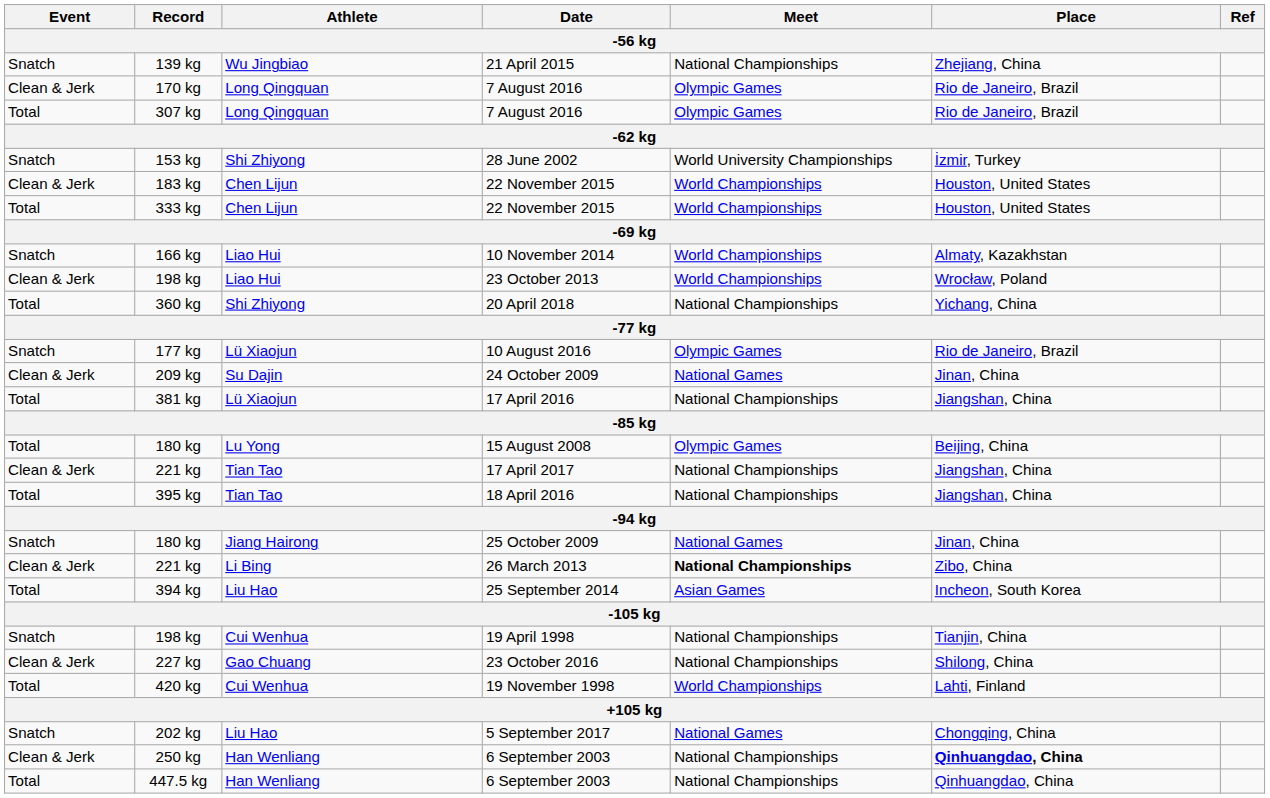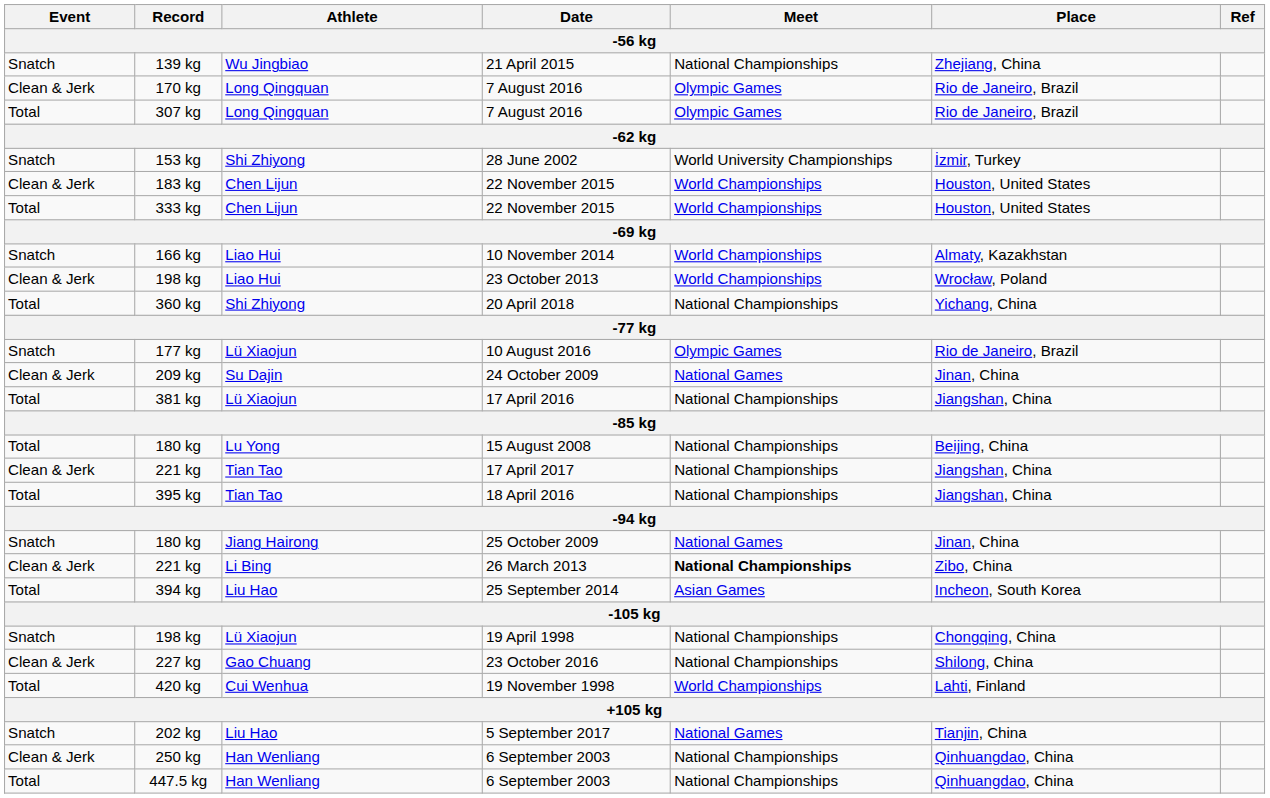 <table class="wikitable" style="font-size:90%; width: 95%;">
 <tr>
 <th width=9%>Event</th>
 <th width=6%>Record</th>
 <th width=18%>Athlete</th>
 <th width=13%>Date</th>
 <th width=18%>Meet</th>
 <th width=20%>Place</th>
 <th width=3%>Ref</th>
 </tr>
 <tr bgcolor="#DDDDDD">
 <th colspan="7">-56 kg</th>
 </tr>
 <tr>
 <td>Snatch</td>
 <td align=center>139 kg</td>
 <td><a href='#'>Wu Jingbiao</a></td>
 <td>21 April 2015</td>
 <td>National Championships</td>
 <td><a href='#'>Zhejiang</a>, China</td>
 <td></td>
 </tr>
 <tr>
 <td>Clean & Jerk</td>
 <td align=center>170 kg</td>
 <td><a href='#'>Long Qingquan</a></td>
 <td>7 August 2016</td>
 <td><a href='#'>Olympic Games</a></td>
 <td><a href='#'>Rio de Janeiro</a>, Brazil</td>
 <td></td>
 </tr>
 <tr>
 <td>Total</td>
 <td align=center>307 kg</td>
 <td><a href='#'>Long Qingquan</a></td>
 <td>7 August 2016</td>
 <td><a href='#'>Olympic Games</a></td>
 <td><a href='#'>Rio de Janeiro</a>, Brazil</td>
 <td></td>
 </tr>
 <tr bgcolor="#DDDDDD">
 <th colspan="7">-62 kg</th>
 </tr>
 <tr>
 <td>Snatch</td>
 <td align=center>153 kg</td>
 <td><a href='#'>Shi Zhiyong</a></td>
 <td>28 June 2002</td>
 <td>World University Championships</td>
 <td><a href='#'>İzmir</a>, Turkey</td>
 <td></td>
 </tr>
 <tr>
 <td>Clean & Jerk</td>
 <td align=center>183 kg</td>
 <td><a href='#'>Chen Lijun</a></td>
 <td>22 November 2015</td>
 <td><a href='#'>World Championships</a></td>
 <td><a href='#'>Houston</a>, United States</td>
 <td></td>
 </tr>
 <tr>
 <td>Total</td>
 <td align=center>333 kg</td>
 <td><a href='#'>Chen Lijun</a></td>
 <td>22 November 2015</td>
 <td><a href='#'>World Championships</a></td>
 <td><a href='#'>Houston</a>, United States</td>
 <td></td>
 </tr>
 <tr bgcolor="#DDDDDD">
 <th colspan="7">-69 kg</th>
 </tr>
 <tr>
 <td>Snatch</td>
 <td align=center>166 kg</td>
 <td><a href='#'>Liao Hui</a></td>
 <td>10 November 2014</td>
 <td><a href='#'>World Championships</a></td>
 <td><a href='#'>Almaty</a>, Kazakhstan</td>
 <td></td>
 </tr>
 <tr>
 <td>Clean & Jerk</td>
 <td align=center>198 kg</td>
 <td><a href='#'>Liao Hui</a></td>
 <td>23 October 2013</td>
 <td><a href='#'>World Championships</a></td>
 <td><a href='#'>Wrocław</a>, Poland</td>
 <td></td>
 </tr>
 <tr>
 <td>Total</td>
 <td align=center>360 kg</td>
 <td><a href='#'>Shi Zhiyong</a></td>
 <td>20 April 2018</td>
 <td>National Championships</td>
 <td><a href='#'>Yichang</a>, China</td>
 <td></td>
 </tr>
 <tr bgcolor="#DDDDDD">
 <th colspan="7">-77 kg</th>
 </tr>
 <tr>
 <td>Snatch</td>
 <td align=center>177 kg</td>
 <td><a href='#'>Lü Xiaojun</a></td>
 <td>10 August 2016</td>
 <td><a href='#'>Olympic Games</a></td>
 <td><a href='#'>Rio de Janeiro</a>, Brazil</td>
 <td></td>
 </tr>
 <tr>
 <td>Clean & Jerk</td>
 <td align=center>209 kg</td>
 <td><a href='#'>Su Dajin</a></td>
 <td>24 October 2009</td>
 <td><a href='#'>National Games</a></td>
 <td><a href='#'>Jinan</a>, China</td>
 <td></td>
 </tr>
 <tr>
 <td>Total</td>
 <td align=center>381 kg</td>
 <td><a href='#'>Lü Xiaojun</a></td>
 <td>17 April 2016</td>
 <td>National Championships</td>
 <td><a href='#'>Jiangshan</a>, China</td>
 <td></td>
 </tr>
 <tr bgcolor="#DDDDDD">
 <th colspan="7">-85 kg</th>
 </tr>
 <tr>
 <td>Total</td>
 <td align=center>180 kg</td>
 <td><a href='#'>Lu Yong</a></td>
 <td>15 August 2008</td>
-<td><a href='#'>Olympic Games</a></td>
+<td>National Championships</td>
 <td><a href='#'>Beijing</a>, China</td>
 <td></td>
 </tr>
 <tr>
 <td>Clean & Jerk</td>
 <td align=center>221 kg</td>
 <td><a href='#'>Tian Tao</a></td>
 <td>17 April 2017</td>
 <td>National Championships</td>
 <td><a href='#'>Jiangshan</a>, China</td>
 <td></td>
 </tr>
 <tr>
 <td>Total</td>
 <td align=center>395 kg</td>
 <td><a href='#'>Tian Tao</a></td>
 <td>18 April 2016</td>
 <td>National Championships</td>
 <td><a href='#'>Jiangshan</a>, China</td>
 <td></td>
 </tr>
 <tr bgcolor="#DDDDDD">
 <th colspan="7">-94 kg</th>
 </tr>
 <tr>
 <td>Snatch</td>
 <td align=center>180 kg</td>
 <td><a href='#'>Jiang Hairong</a></td>
 <td>25 October 2009</td>
 <td><a href='#'>National Games</a></td>
 <td><a href='#'>Jinan</a>, China</td>
 <td></td>
 </tr>
 <tr>
 <td>Clean & Jerk</td>
 <td align=center>221 kg</td>
 <td><a href='#'>Li Bing</a></td>
 <td>26 March 2013</td>
 <td><strong>National Championships</strong></td>
 <td><a href='#'>Zibo</a>, China</td>
 <td></td>
 </tr>
 <tr>
 <td>Total</td>
 <td align=center>394 kg</td>
 <td><a href='#'>Liu Hao</a></td>
 <td>25 September 2014</td>
 <td><a href='#'>Asian Games</a></td>
 <td><a href='#'>Incheon</a>, South Korea</td>
 <td></td>
 </tr>
 <tr bgcolor="#DDDDDD">
 <th colspan="7">-105 kg</th>
 </tr>
 <tr>
 <td>Snatch</td>
 <td align=center>198 kg</td>
-<td><a href='#'>Cui Wenhua</a></td>
+<td><a href='#'>Lü Xiaojun</a></td>
 <td>19 April 1998</td>
 <td>National Championships</td>
-<td><a href='#'>Tianjin</a>, China</td>
+<td><a href='#'>Chongqing</a>, China</td>
 <td></td>
 </tr>
 <tr>
 <td>Clean & Jerk</td>
 <td align=center>227 kg</td>
 <td><a href='#'>Gao Chuang</a></td>
 <td>23 October 2016</td>
 <td>National Championships</td>
 <td><a href='#'>Shilong</a>, China</td>
 <td></td>
 </tr>
 <tr>
 <td>Total</td>
 <td align=center>420 kg</td>
 <td><a href='#'>Cui Wenhua</a></td>
 <td>19 November 1998</td>
 <td><a href='#'>World Championships</a></td>
 <td><a href='#'>Lahti</a>, Finland</td>
 <td></td>
 </tr>
 <tr bgcolor="#DDDDDD">
 <th colspan="7">+105 kg</th>
 </tr>
 <tr>
 <td>Snatch</td>
 <td align=center>202 kg</td>
 <td><a href='#'>Liu Hao</a></td>
 <td>5 September 2017</td>
 <td><a href='#'>National Games</a></td>
-<td><a href='#'>Chongqing</a>, China</td>
+<td><a href='#'>Tianjin</a>, China</td>
 <td></td>
 </tr>
 <tr>
 <td>Clean & Jerk</td>
 <td align=center>250 kg</td>
 <td><a href='#'>Han Wenliang</a></td>
 <td>6 September 2003</td>
 <td>National Championships</td>
-<td><strong><a href='#'>Qinhuangdao</a>, China</strong></td>
+<td><a href='#'>Qinhuangdao</a>, China</td>
 <td></td>
 </tr>
 <tr>
 <td>Total</td>
 <td align=center>447.5 kg</td>
 <td><a href='#'>Han Wenliang</a></td>
 <td>6 September 2003</td>
 <td>National Championships</td>
 <td><a href='#'>Qinhuangdao</a>, China</td>
 <td></td>
 </tr>
 </table>
